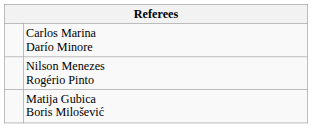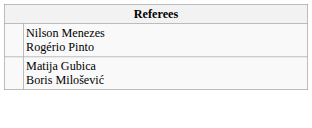 <table class="wikitable" style="width:400px;">
 <tr>
 <th colspan=2>Referees</th>
-</tr>
-<tr>
-<td align=left></td>
-<td>Carlos Marina<br>Darío Minore</td>
 </tr>
 <tr>
 <td align=left></td>
 <td>Nilson Menezes<br>Rogério Pinto</td>
 </tr>
 <tr>
 <td align=left></td>
 <td>Matija Gubica<br>Boris Milošević</td>
 </tr>
 </table>
